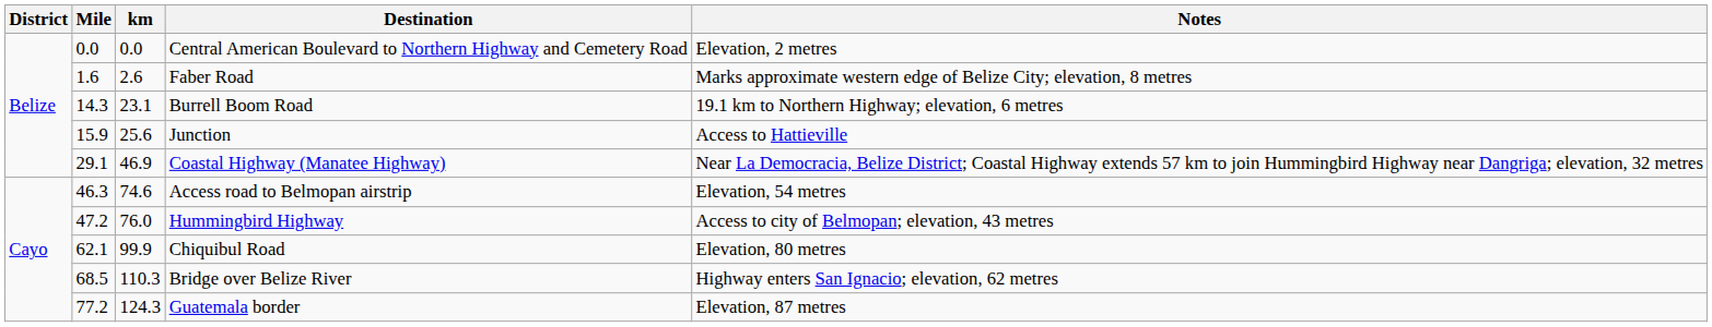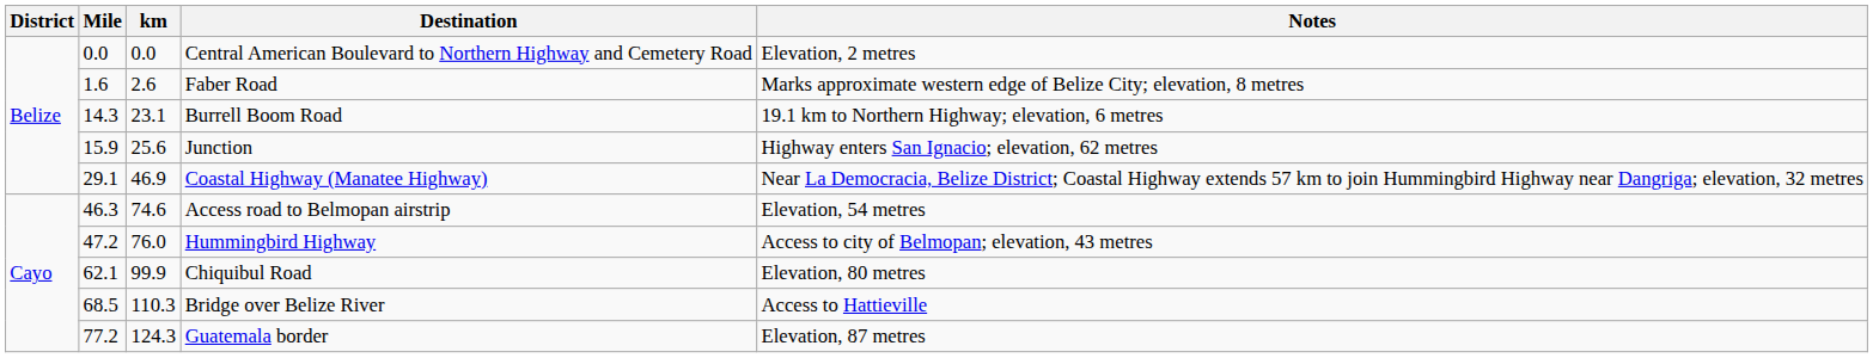 <table class=wikitable>
 <tr>
 <th>District</th>
 <th>Mile</th>
 <th>km</th>
 <th>Destination</th>
 <th>Notes</th>
 </tr>
 <tr>
 <td rowspan=5><a href='#'>Belize</a></td>
 <td>0.0</td>
 <td>0.0</td>
 <td>Central American Boulevard to <a href='#'>Northern Highway</a> and Cemetery Road</td>
 <td>Elevation, 2 metres</td>
 </tr>
 <tr>
 <td>1.6</td>
 <td>2.6</td>
 <td>Faber Road</td>
 <td>Marks approximate western edge of Belize City; elevation, 8 metres</td>
 </tr>
 <tr>
 <td>14.3</td>
 <td>23.1</td>
 <td>Burrell Boom Road</td>
 <td>19.1 km to Northern Highway; elevation, 6 metres</td>
 </tr>
 <tr>
 <td>15.9</td>
 <td>25.6</td>
 <td>Junction</td>
-<td>Access to <a href='#'>Hattieville</a></td>
+<td>Highway enters <a href='#'>San Ignacio</a>; elevation, 62 metres</td>
 </tr>
 <tr>
 <td>29.1</td>
 <td>46.9</td>
 <td><a href='#'>Coastal Highway (Manatee Highway)</a></td>
 <td>Near <a href='#'>La Democracia, Belize District</a>; Coastal Highway extends 57 km to join Hummingbird Highway near <a href='#'>Dangriga</a>; elevation, 32 metres</td>
 </tr>
 <tr>
 <td rowspan=5><a href='#'>Cayo</a></td>
 <td>46.3</td>
 <td>74.6</td>
 <td>Access road to Belmopan airstrip</td>
 <td>Elevation, 54 metres</td>
 </tr>
 <tr>
 <td>47.2</td>
 <td>76.0</td>
 <td><a href='#'>Hummingbird Highway</a></td>
 <td>Access to city of <a href='#'>Belmopan</a>; elevation, 43 metres</td>
 </tr>
 <tr>
 <td>62.1</td>
 <td>99.9</td>
 <td>Chiquibul Road</td>
 <td>Elevation, 80 metres</td>
 </tr>
 <tr>
 <td>68.5</td>
 <td>110.3</td>
 <td>Bridge over Belize River</td>
-<td>Highway enters <a href='#'>San Ignacio</a>; elevation, 62 metres</td>
+<td>Access to <a href='#'>Hattieville</a></td>
 </tr>
 <tr>
 <td>77.2</td>
 <td>124.3</td>
 <td><a href='#'>Guatemala</a> border</td>
 <td>Elevation, 87 metres</td>
 </tr>
 </table>
